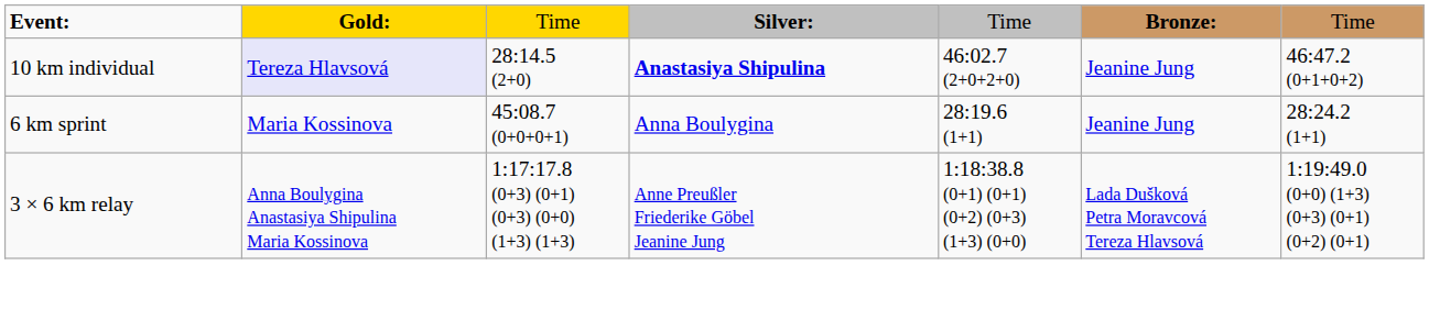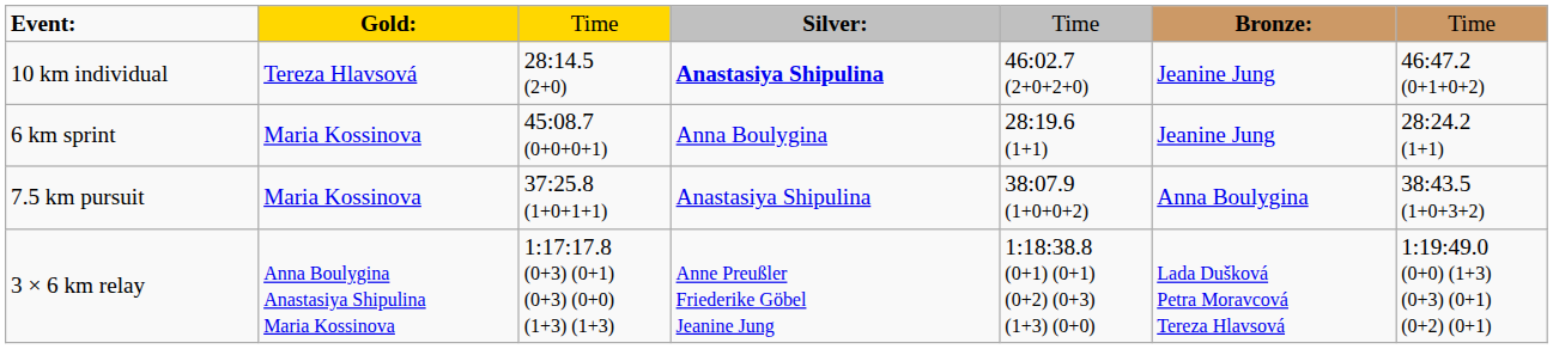 <table class="wikitable" width=85%>
 <tr>
 <td><strong>Event:</strong></td>
 <td style="text-align:center;background-color:gold;"><strong>Gold:</strong></td>
 <td style="text-align:center;background-color:gold;">Time</td>
 <td style="text-align:center;background-color:silver;"><strong>Silver:</strong></td>
 <td style="text-align:center;background-color:silver;">Time</td>
 <td style="text-align:center;background-color:#CC9966;"><strong>Bronze:</strong></td>
 <td style="text-align:center;background-color:#CC9966;">Time</td>
 </tr>
 <tr>
 <td>10 km individual<br><em></em></td>
-<td style="background: lavender;"><a href='#'>Tereza Hlavsová</a><br><small></small></td>
+<td><a href='#'>Tereza Hlavsová</a><br><small></small></td>
 <td>28:14.5<br><small>(2+0)</small></td>
 <td><strong><a href='#'>Anastasiya Shipulina</a><br><small></small></strong></td>
 <td>46:02.7 <br><small>(2+0+2+0)</small></td>
 <td><a href='#'>Jeanine Jung</a><br><small></small></td>
 <td>46:47.2<br><small>(0+1+0+2)</small></td>
 </tr>
 <tr>
 <td>6 km sprint<br><em></em></td>
 <td><a href='#'>Maria Kossinova</a><br><small></small></td>
 <td>45:08.7<br><small>(0+0+0+1)</small></td>
 <td><a href='#'>Anna Boulygina</a><br><small></small></td>
 <td>28:19.6<br><small>(1+1)</small></td>
 <td><a href='#'>Jeanine Jung</a><br><small></small></td>
 <td>28:24.2<br><small>(1+1)</small></td>
 </tr>
 <tr>
+<td>7.5 km pursuit<br><em></em></td>
+<td><a href='#'>Maria Kossinova</a><br><small></small></td>
+<td>37:25.8<br><small>(1+0+1+1)</small></td>
+<td><a href='#'>Anastasiya Shipulina</a><br><small></small></td>
+<td>38:07.9<br><small>(1+0+0+2)</small></td>
+<td><a href='#'>Anna Boulygina</a><br><small></small></td>
+<td>38:43.5<br><small>(1+0+3+2)</small></td>
+</tr>
+<tr>
 <td>3 × 6 km relay<br><em></em></td>
 <td>  <br><small><a href='#'>Anna Boulygina</a><br><a href='#'>Anastasiya Shipulina</a><br><a href='#'>Maria Kossinova</a></small></td>
 <td>1:17:17.8<br><small>(0+3) (0+1)<br>(0+3) (0+0)<br>(1+3) (1+3)</small></td>
 <td>  <br><small><a href='#'>Anne Preußler</a><br><a href='#'>Friederike Göbel</a><br><a href='#'>Jeanine Jung</a></small></td>
 <td>1:18:38.8<br><small>(0+1) (0+1)<br>(0+2) (0+3)<br>(1+3) (0+0)</small></td>
 <td>  <br><small><a href='#'>Lada Dušková</a><br><a href='#'>Petra Moravcová</a><br><a href='#'>Tereza Hlavsová</a></small></td>
 <td>1:19:49.0<br><small>(0+0) (1+3)<br>(0+3) (0+1)<br>(0+2) (0+1)</small></td>
 </tr>
 </table>
